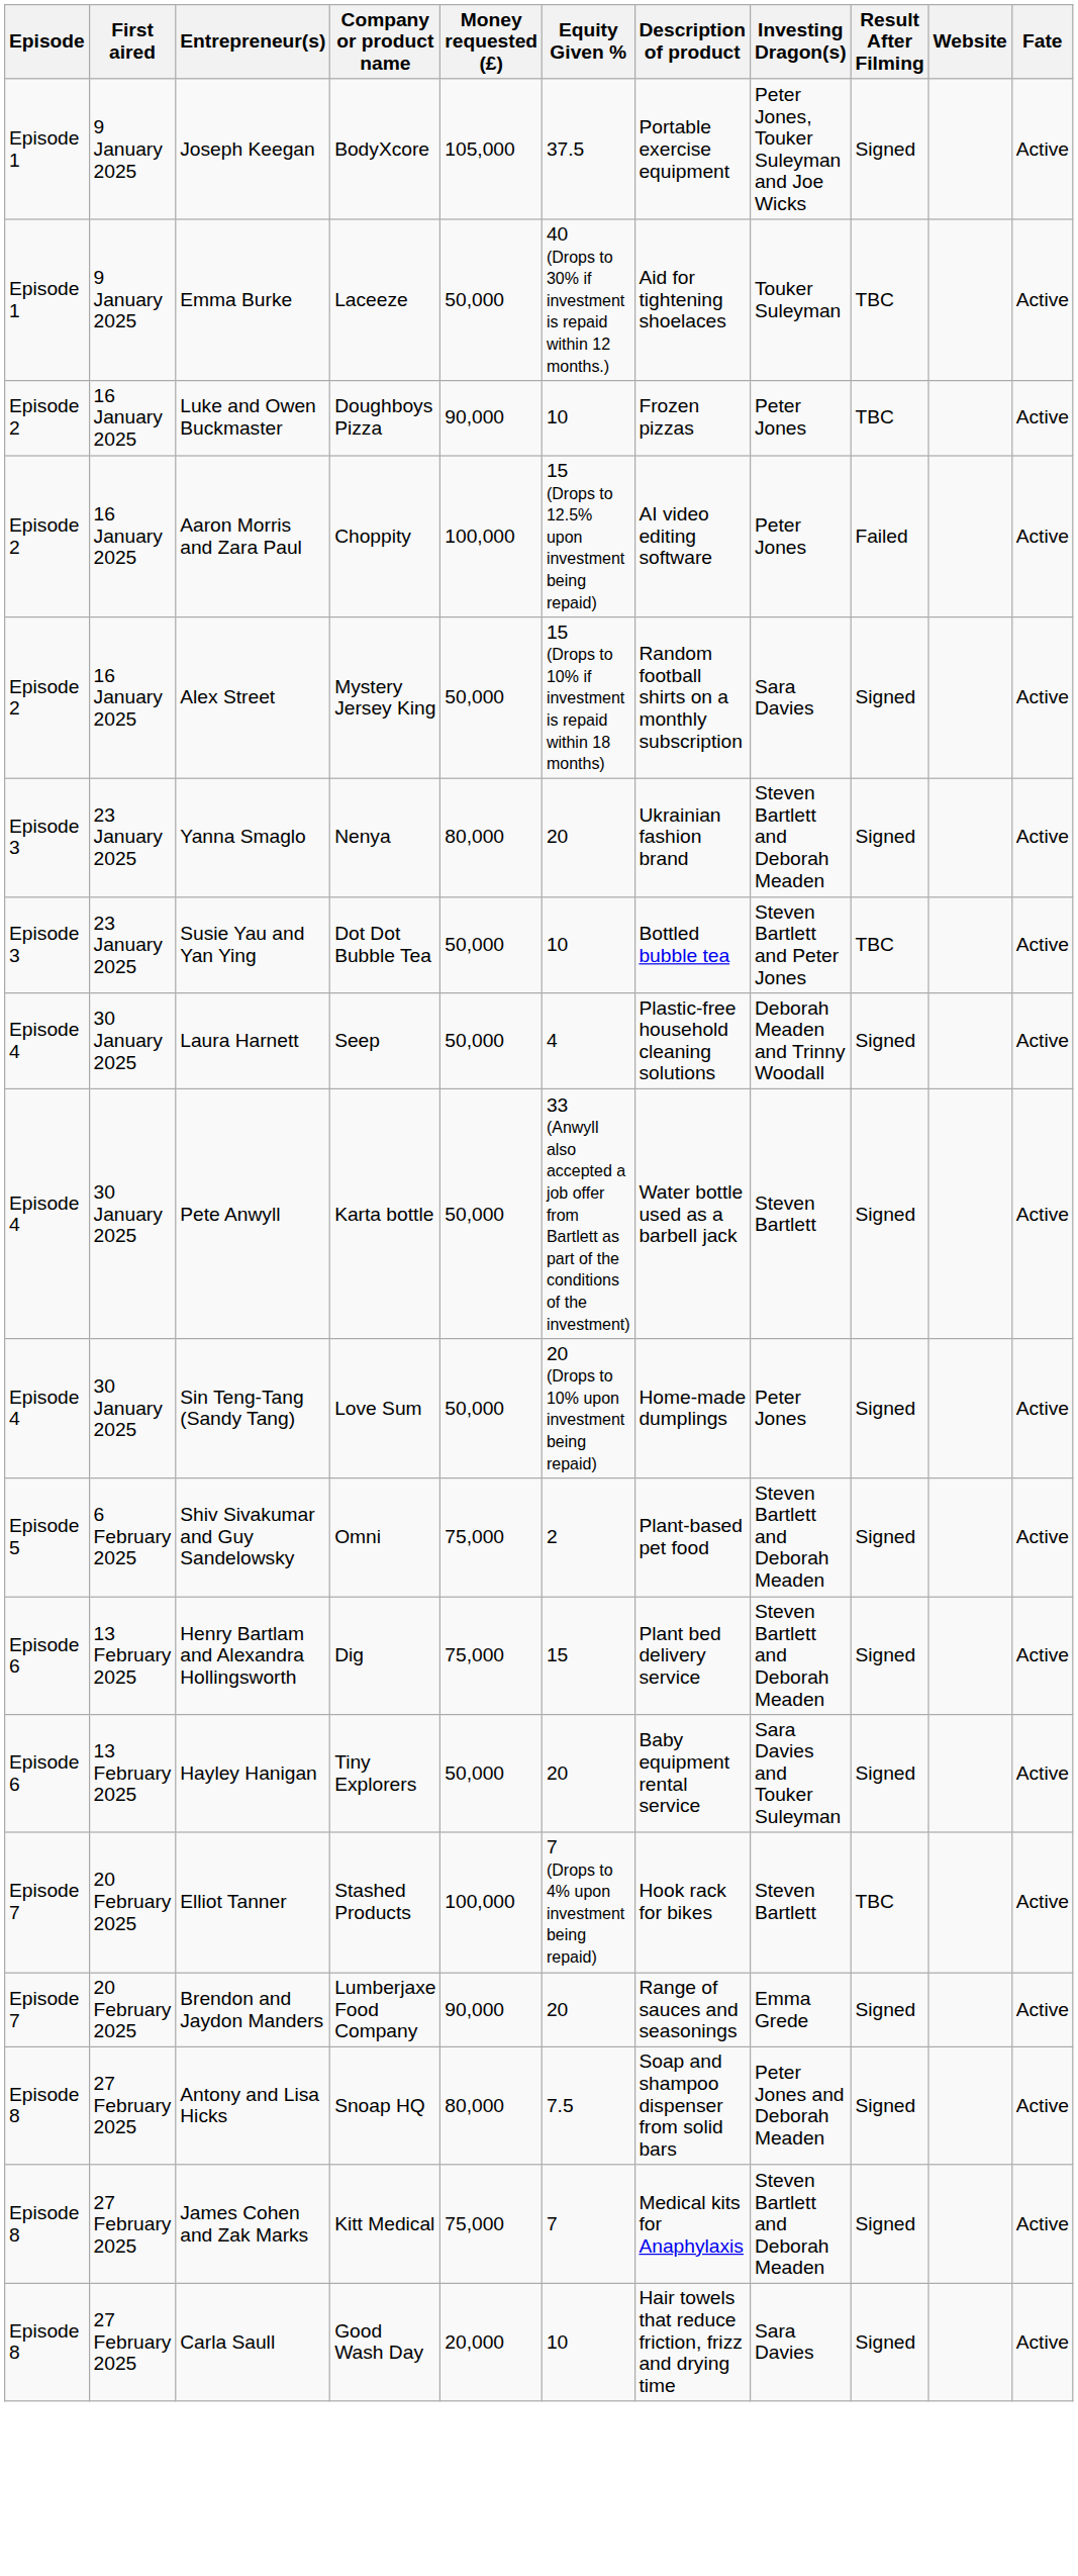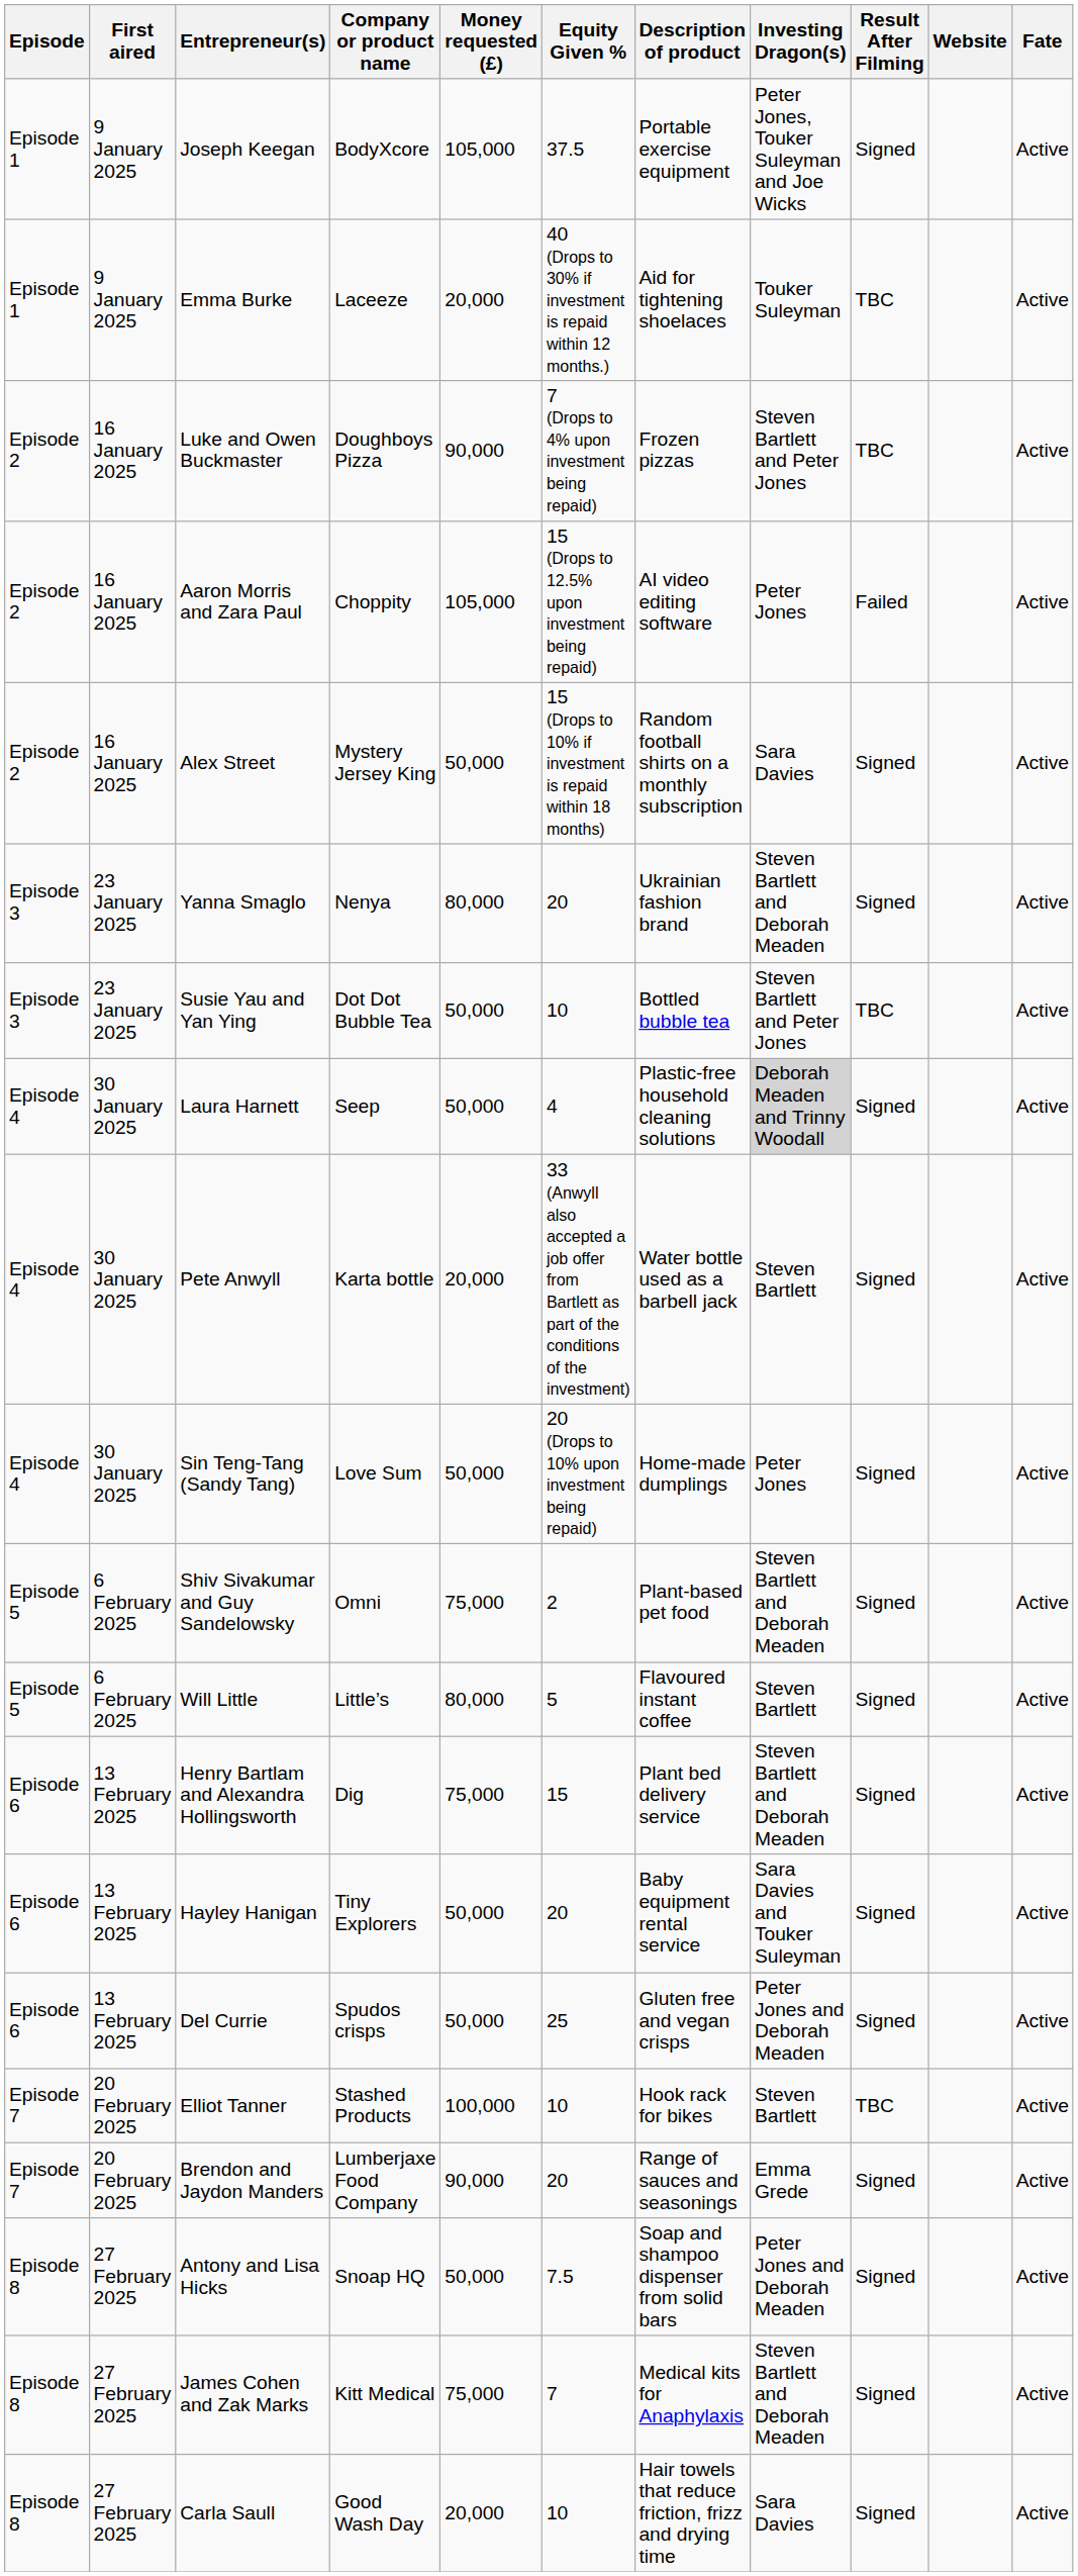 <table class="wikitable sortable">
 <tr>
 <th style="width:75px">Episode</th>
 <th style="width:175px">First aired</th>
 <th style="width:100px">Entrepreneur(s)</th>
 <th>Company or product name</th>
 <th style="width:75px">Money requested (£)</th>
 <th style="width:75px">Equity Given %</th>
 <th style="width:500px">Description of product</th>
 <th style="width:190px">Investing Dragon(s)</th>
 <th>Result After Filming</th>
 <th>Website</th>
 <th>Fate</th>
 </tr>
 <tr>
 <td>Episode 1</td>
 <td>9 January 2025</td>
 <td>Joseph Keegan</td>
 <td>BodyXcore</td>
 <td>105,000</td>
 <td>37.5</td>
 <td>Portable exercise equipment</td>
 <td>Peter Jones, Touker Suleyman and Joe Wicks</td>
 <td>Signed</td>
 <td></td>
 <td>Active </td>
 </tr>
 <tr>
 <td>Episode 1</td>
 <td>9 January 2025</td>
 <td>Emma Burke</td>
 <td>Laceeze</td>
-<td>50,000</td>
+<td>20,000</td>
 <td>40 <br><small>(Drops to 30% if investment is repaid within 12 months.)</small></td>
 <td>Aid for tightening shoelaces</td>
 <td>Touker Suleyman</td>
 <td>TBC</td>
 <td></td>
 <td>Active </td>
 </tr>
 <tr>
 <td>Episode 2</td>
 <td>16 January 2025</td>
 <td>Luke and Owen Buckmaster</td>
 <td>Doughboys Pizza</td>
 <td>90,000</td>
-<td>10</td>
+<td>7 <br><small>(Drops to 4% upon investment being repaid)</small></td>
 <td>Frozen pizzas</td>
-<td>Peter Jones</td>
+<td>Steven Bartlett and Peter Jones</td>
 <td>TBC</td>
 <td></td>
 <td>Active </td>
 </tr>
 <tr>
 <td>Episode 2</td>
 <td>16 January 2025</td>
 <td>Aaron Morris and Zara Paul</td>
 <td>Choppity</td>
-<td>100,000</td>
+<td>105,000</td>
 <td>15<br><small>(Drops to 12.5% upon investment being repaid)</small></td>
 <td>AI video editing software</td>
 <td>Peter Jones</td>
 <td>Failed </td>
 <td></td>
 <td>Active </td>
 </tr>
 <tr>
 <td>Episode 2</td>
 <td>16 January 2025</td>
 <td>Alex Street</td>
 <td>Mystery Jersey King</td>
 <td>50,000</td>
 <td>15<br><small>(Drops to 10% if investment is repaid within 18 months)</small></td>
 <td>Random football shirts on a monthly subscription</td>
 <td>Sara Davies</td>
 <td>Signed</td>
 <td></td>
 <td>Active </td>
 </tr>
 <tr>
 <td>Episode 3</td>
 <td>23 January 2025</td>
 <td>Yanna Smaglo</td>
 <td>Nenya</td>
 <td>80,000</td>
 <td>20</td>
 <td>Ukrainian fashion brand</td>
 <td>Steven Bartlett and Deborah Meaden</td>
 <td>Signed</td>
 <td></td>
 <td>Active </td>
 </tr>
 <tr>
 <td>Episode 3</td>
 <td>23 January 2025</td>
 <td>Susie Yau and Yan Ying</td>
 <td>Dot Dot Bubble Tea</td>
 <td>50,000</td>
 <td>10</td>
 <td>Bottled <a href='#'>bubble tea</a></td>
 <td>Steven Bartlett and Peter Jones</td>
 <td>TBC</td>
 <td></td>
 <td>Active </td>
 </tr>
 <tr>
 <td>Episode 4</td>
 <td>30 January 2025</td>
 <td>Laura Harnett</td>
 <td>Seep</td>
 <td>50,000</td>
 <td>4</td>
 <td>Plastic-free household cleaning solutions</td>
-<td>Deborah Meaden and Trinny Woodall</td>
+<td style="background: lightgrey;">Deborah Meaden and Trinny Woodall</td>
 <td>Signed</td>
 <td></td>
 <td>Active </td>
 </tr>
 <tr>
 <td>Episode 4</td>
 <td>30 January 2025</td>
 <td>Pete Anwyll</td>
 <td>Karta bottle</td>
-<td>50,000</td>
+<td>20,000</td>
 <td>33 <br><small>(Anwyll also accepted a job offer from Bartlett as part of the conditions of the investment)</small></td>
 <td>Water bottle used as a barbell jack</td>
 <td>Steven Bartlett</td>
 <td>Signed</td>
 <td></td>
 <td>Active </td>
 </tr>
 <tr>
 <td>Episode 4</td>
 <td>30 January 2025</td>
 <td>Sin Teng-Tang (Sandy Tang)</td>
 <td>Love Sum</td>
 <td>50,000</td>
 <td>20 <br><small>(Drops to 10% upon investment being repaid)</small></td>
 <td>Home-made dumplings</td>
 <td>Peter Jones</td>
 <td>Signed</td>
 <td></td>
 <td>Active </td>
 </tr>
 <tr>
 <td>Episode 5</td>
 <td>6 February 2025</td>
 <td>Shiv Sivakumar and Guy Sandelowsky</td>
 <td>Omni</td>
 <td>75,000</td>
 <td>2</td>
 <td>Plant-based pet food</td>
 <td>Steven Bartlett and Deborah Meaden</td>
 <td>Signed</td>
 <td></td>
 <td>Active </td>
 </tr>
 <tr>
+<td>Episode 5</td>
+<td>6 February 2025</td>
+<td>Will Little</td>
+<td>Little’s</td>
+<td>80,000</td>
+<td>5</td>
+<td>Flavoured instant coffee</td>
+<td>Steven Bartlett</td>
+<td>Signed</td>
+<td></td>
+<td>Active </td>
+</tr>
+<tr>
 <td>Episode 6</td>
 <td>13 February 2025</td>
 <td>Henry Bartlam and Alexandra Hollingsworth</td>
 <td>Dig</td>
 <td>75,000</td>
 <td>15</td>
 <td>Plant bed delivery service</td>
 <td>Steven Bartlett and Deborah Meaden</td>
 <td>Signed</td>
 <td></td>
 <td>Active </td>
 </tr>
 <tr>
 <td>Episode 6</td>
 <td>13 February 2025</td>
 <td>Hayley Hanigan</td>
 <td>Tiny Explorers</td>
 <td>50,000</td>
 <td>20</td>
 <td>Baby equipment rental service</td>
 <td>Sara Davies and Touker Suleyman</td>
 <td>Signed</td>
 <td></td>
 <td>Active </td>
 </tr>
 <tr>
+<td>Episode 6</td>
+<td>13 February 2025</td>
+<td>Del Currie</td>
+<td>Spudos crisps</td>
+<td>50,000</td>
+<td>25</td>
+<td>Gluten free and vegan crisps</td>
+<td>Peter Jones and Deborah Meaden</td>
+<td>Signed</td>
+<td></td>
+<td>Active </td>
+</tr>
+<tr>
 <td>Episode 7 </td>
 <td>20 February 2025</td>
 <td>Elliot Tanner</td>
 <td>Stashed Products</td>
 <td>100,000</td>
-<td>7 <br><small>(Drops to 4% upon investment being repaid)</small></td>
+<td>10</td>
 <td>Hook rack for bikes</td>
 <td>Steven Bartlett</td>
 <td>TBC</td>
 <td></td>
 <td>Active </td>
 </tr>
 <tr>
 <td>Episode 7</td>
 <td>20 February 2025</td>
 <td>Brendon and Jaydon Manders</td>
 <td>Lumberjaxe Food Company</td>
 <td>90,000</td>
 <td>20</td>
 <td>Range of sauces and seasonings</td>
 <td>Emma Grede</td>
 <td>Signed</td>
 <td></td>
 <td>Active </td>
 </tr>
 <tr>
 <td>Episode 8</td>
 <td>27 February 2025</td>
 <td>Antony and Lisa Hicks</td>
 <td>Snoap HQ</td>
-<td>80,000</td>
+<td>50,000</td>
 <td>7.5</td>
 <td>Soap and shampoo dispenser from solid bars</td>
 <td>Peter Jones and Deborah Meaden</td>
 <td>Signed</td>
 <td></td>
 <td>Active </td>
 </tr>
 <tr>
 <td>Episode 8</td>
 <td>27 February 2025</td>
 <td>James Cohen and Zak Marks</td>
 <td>Kitt Medical</td>
 <td>75,000</td>
 <td>7</td>
 <td>Medical kits for <a href='#'>Anaphylaxis</a></td>
 <td>Steven Bartlett and Deborah Meaden</td>
 <td>Signed</td>
 <td></td>
 <td>Active </td>
 </tr>
 <tr>
 <td>Episode 8</td>
 <td>27 February 2025</td>
 <td>Carla Saull</td>
 <td>Good Wash Day</td>
 <td>20,000</td>
 <td>10 <br></td>
 <td>Hair towels that reduce friction, frizz and drying time</td>
 <td>Sara Davies</td>
 <td>Signed</td>
 <td></td>
 <td>Active </td>
 </tr>
 </table>
